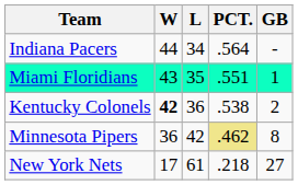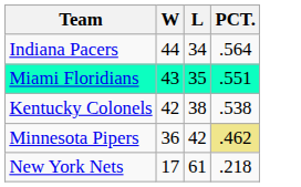 <table class="wikitable" style="text-align: center;">
 <tr>
 <th>Team</th>
 <th>W</th>
 <th>L</th>
 <th>PCT.</th>
-<th>GB</th>
 </tr>
 <tr>
 <td align="left"><a href='#'>Indiana Pacers</a></td>
 <td>44</td>
 <td>34</td>
 <td>.564</td>
-<td>-</td>
 </tr>
 <tr bgcolor=“ccffcc”>
 <td align="left"><a href='#'>Miami Floridians</a></td>
 <td>43</td>
 <td>35</td>
 <td>.551</td>
-<td>1</td>
 </tr>
 <tr>
 <td align="left"><a href='#'>Kentucky Colonels</a></td>
-<td><strong>42</strong></td>
-<td>36</td>
+<td>42</td>
+<td>38</td>
 <td>.538</td>
-<td>2</td>
 </tr>
 <tr>
 <td align="left"><a href='#'>Minnesota Pipers</a></td>
 <td>36</td>
 <td>42</td>
 <td style="background: khaki;">.462</td>
-<td>8</td>
 </tr>
 <tr>
 <td align="left"><a href='#'>New York Nets</a></td>
 <td>17</td>
 <td>61</td>
 <td>.218</td>
-<td>27</td>
 </tr>
 </table>
